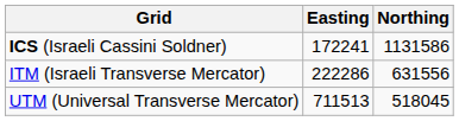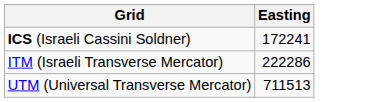 <table class="wikitable">
 <tr>
 <th>Grid</th>
 <th>Easting</th>
-<th>Northing</th>
 </tr>
 <tr>
 <td><strong>ICS</strong> (Israeli Cassini Soldner)</td>
 <td align="right">172241</td>
-<td align="right">1131586</td>
 </tr>
 <tr>
 <td><a href='#'>ITM</a> (Israeli Transverse Mercator)</td>
 <td align="right">222286</td>
-<td align="right">631556</td>
 </tr>
 <tr>
 <td><a href='#'>UTM</a> (Universal Transverse Mercator)</td>
 <td align="right">711513</td>
-<td align="right">518045</td>
 </tr>
 </table>
